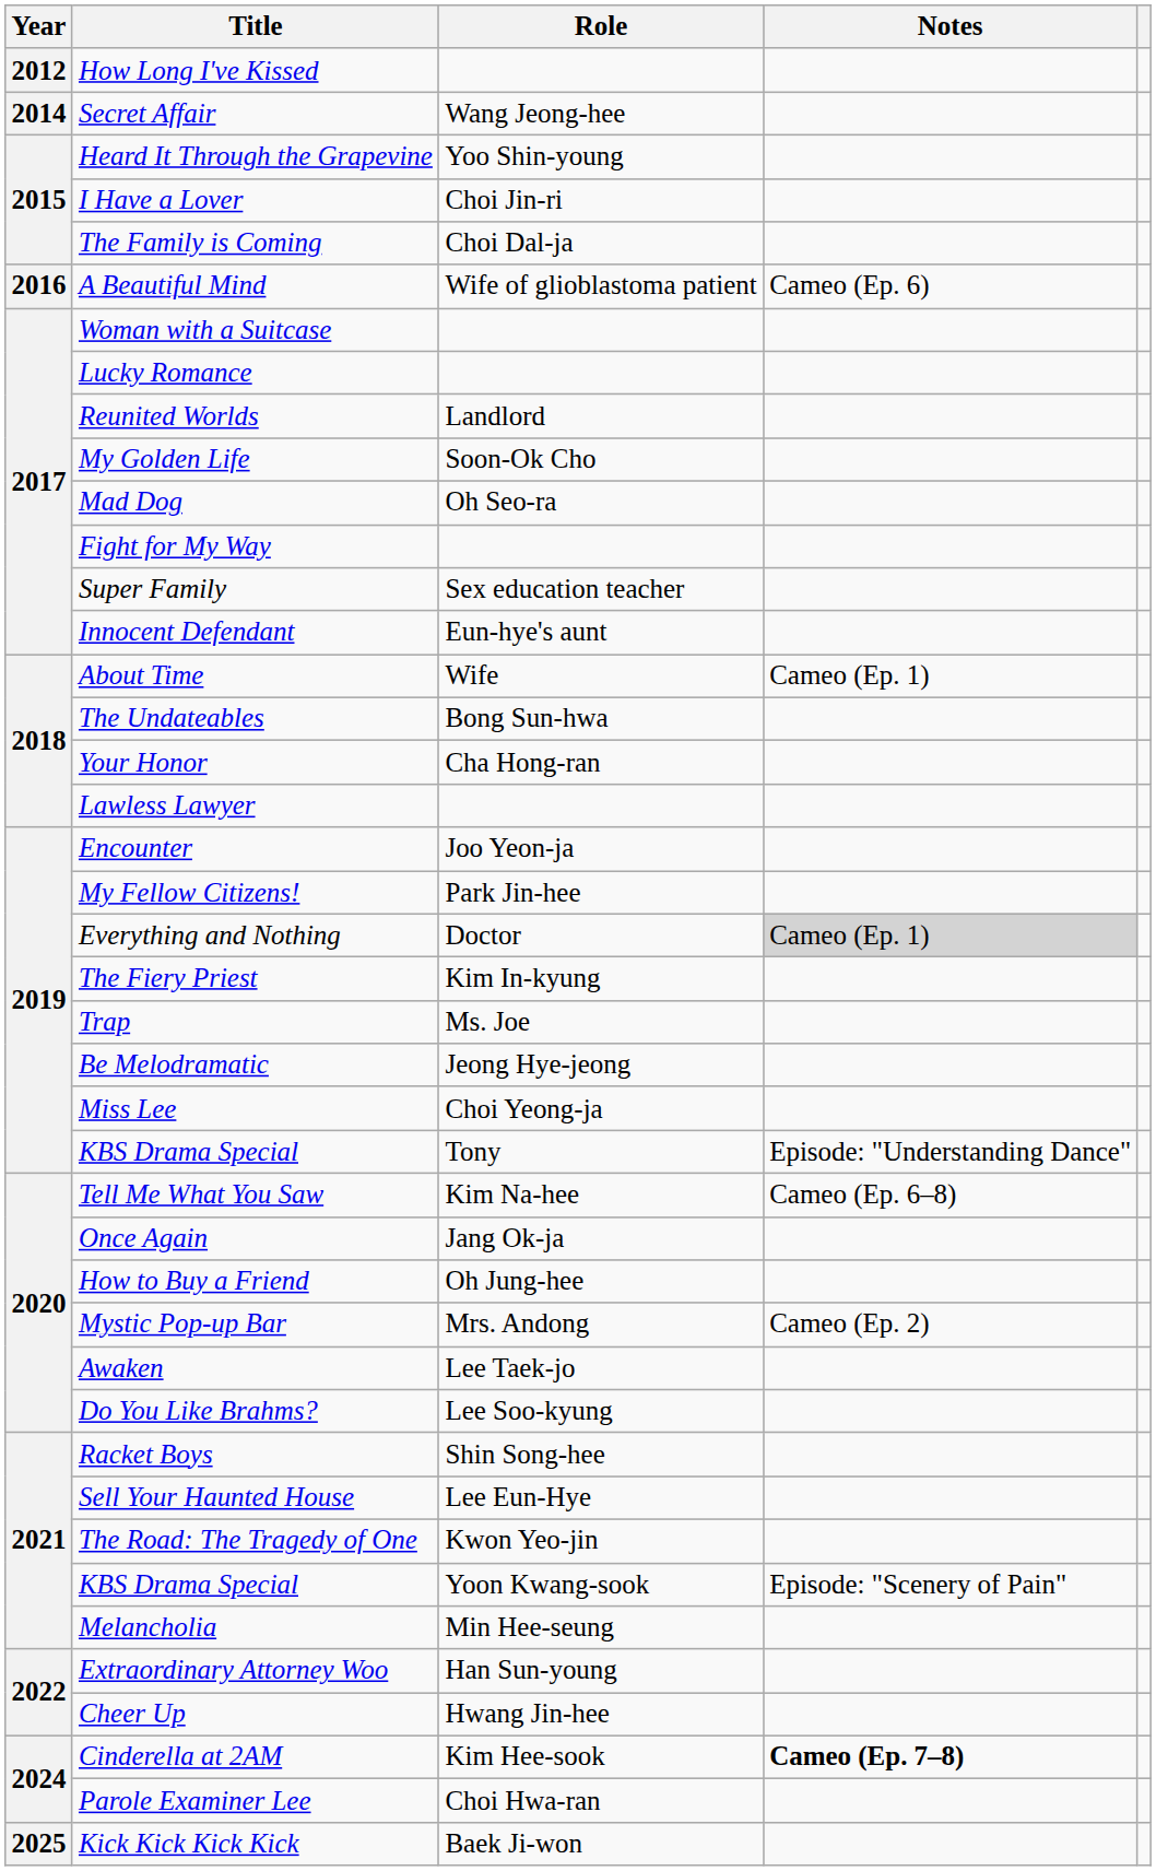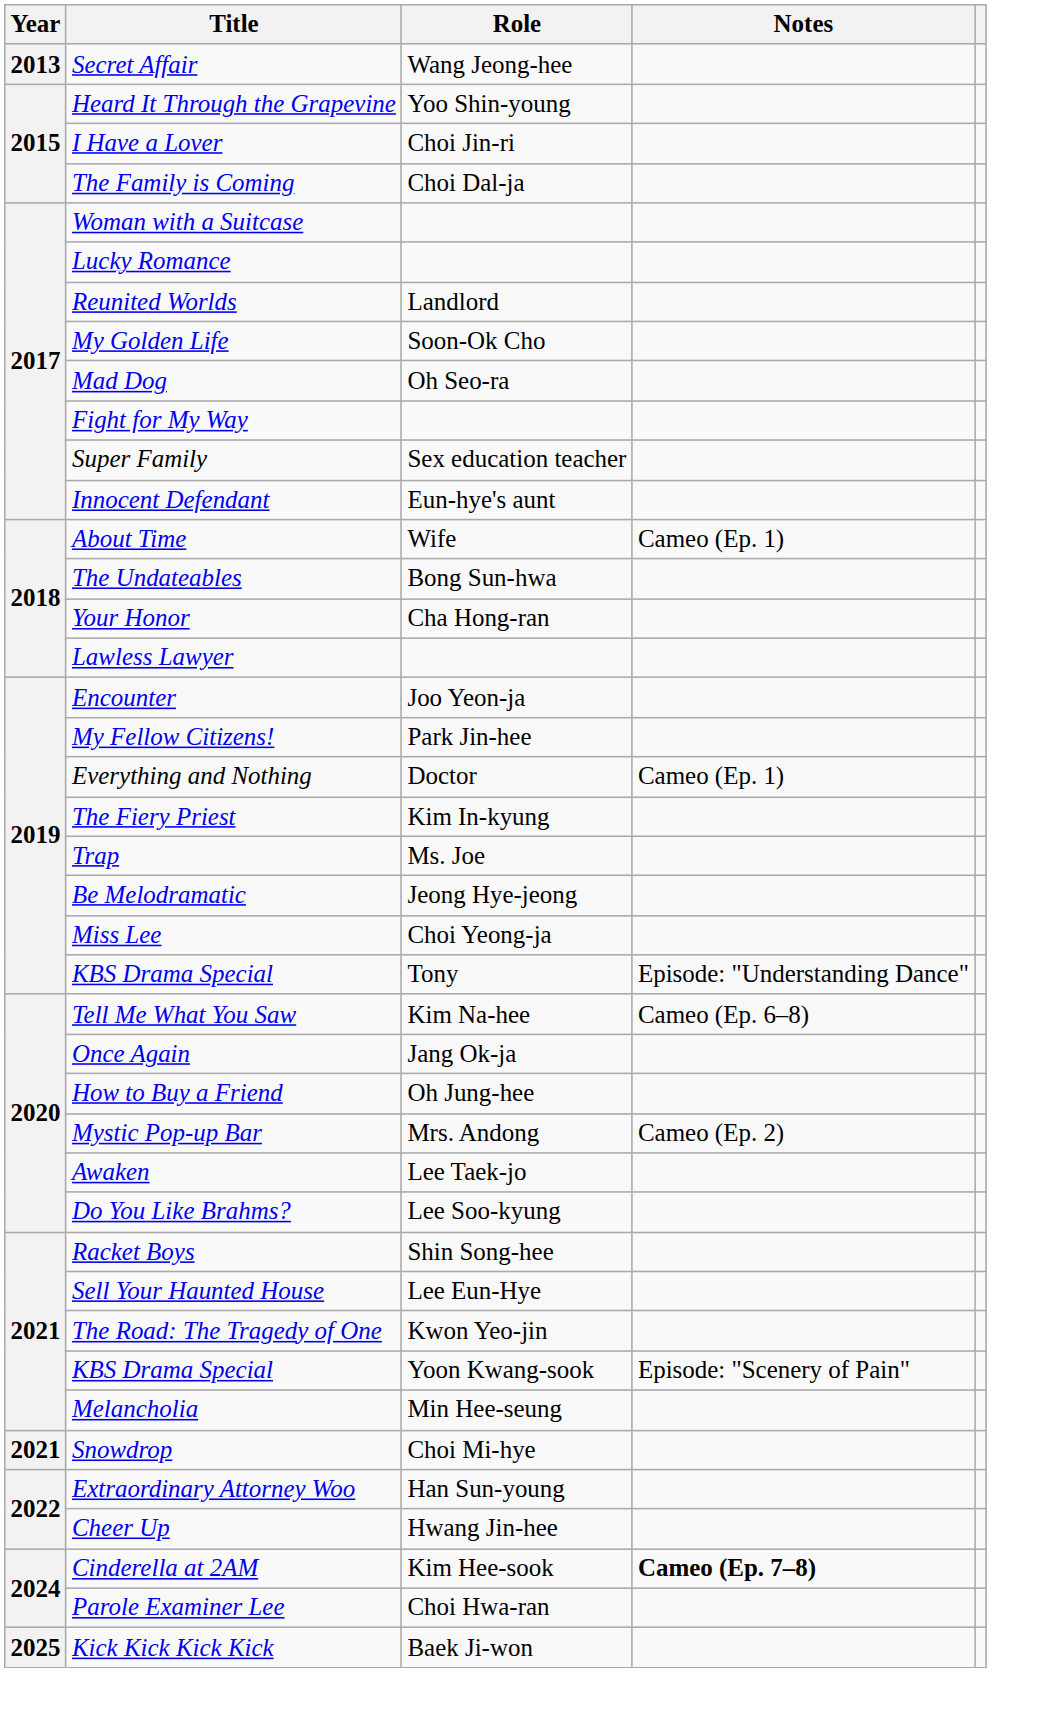 <table class="wikitable plainrowheaders sortable">
 <tr>
 <th scope="col">Year</th>
 <th scope="col">Title</th>
 <th scope="col">Role</th>
 <th scope="col" class="unsortable">Notes</th>
 <th scope="col" class="unsortable"></th>
 </tr>
 <tr>
-<th scope="row">2012</th>
-<td><em><a href='#'>How Long I've Kissed</a></em></td>
-<td></td>
-<td></td>
-<td style="text-align:center"></td>
-</tr>
-<tr>
-<th scope="row">2014</th>
+<th scope="row">2013</th>
 <td><em><a href='#'>Secret Affair</a></em></td>
 <td>Wang Jeong-hee</td>
 <td></td>
 <td style="text-align:center"></td>
 </tr>
 <tr>
 <th scope="row" rowspan="3">2015</th>
 <td><em><a href='#'>Heard It Through the Grapevine</a></em></td>
 <td>Yoo Shin-young</td>
 <td></td>
 <td style="text-align:center"></td>
 </tr>
 <tr>
 <td><em><a href='#'>I Have a Lover</a></em></td>
 <td>Choi Jin-ri</td>
 <td></td>
 <td style="text-align:center"></td>
 </tr>
 <tr>
 <td><em><a href='#'>The Family is Coming</a></em></td>
 <td>Choi Dal-ja</td>
 <td></td>
-<td style="text-align:center"></td>
-</tr>
-<tr>
-<th scope="row">2016</th>
-<td><em><a href='#'>A Beautiful Mind</a></em></td>
-<td>Wife of glioblastoma patient</td>
-<td>Cameo (Ep. 6)</td>
 <td style="text-align:center"></td>
 </tr>
 <tr>
 <th scope="row" rowspan="8">2017</th>
 <td><em><a href='#'>Woman with a Suitcase</a></em></td>
 <td></td>
 <td></td>
 <td style="text-align:center"></td>
 </tr>
 <tr>
 <td><em><a href='#'>Lucky Romance</a></em></td>
 <td></td>
 <td></td>
 <td style="text-align:center"></td>
 </tr>
 <tr>
 <td><em><a href='#'>Reunited Worlds</a></em></td>
 <td>Landlord</td>
 <td></td>
 <td style="text-align:center"></td>
 </tr>
 <tr>
 <td><em><a href='#'>My Golden Life</a></em></td>
 <td>Soon-Ok Cho</td>
 <td></td>
 <td style="text-align:center"></td>
 </tr>
 <tr>
 <td><em><a href='#'>Mad Dog</a></em></td>
 <td>Oh Seo-ra</td>
 <td></td>
 <td style="text-align:center"></td>
 </tr>
 <tr>
 <td><em><a href='#'>Fight for My Way</a></em></td>
 <td></td>
 <td></td>
 <td style="text-align:center"></td>
 </tr>
 <tr>
 <td><em>Super Family</em></td>
 <td>Sex education teacher</td>
 <td></td>
 <td style="text-align:center"></td>
 </tr>
 <tr>
 <td><em><a href='#'>Innocent Defendant</a></em></td>
 <td>Eun-hye's aunt</td>
 <td></td>
 <td style="text-align:center"></td>
 </tr>
 <tr>
 <th scope="row" rowspan="4">2018</th>
 <td><em><a href='#'>About Time</a></em></td>
 <td>Wife</td>
 <td>Cameo (Ep. 1)</td>
 <td style="text-align:center"></td>
 </tr>
 <tr>
 <td><em><a href='#'>The Undateables</a></em></td>
 <td>Bong Sun-hwa</td>
 <td></td>
 <td style="text-align:center"></td>
 </tr>
 <tr>
 <td><em><a href='#'>Your Honor</a></em></td>
 <td>Cha Hong-ran</td>
 <td></td>
 <td style="text-align:center"></td>
 </tr>
 <tr>
 <td><em><a href='#'>Lawless Lawyer</a></em></td>
 <td></td>
 <td></td>
 <td style="text-align:center"></td>
 </tr>
 <tr>
 <th scope="row" rowspan="8">2019</th>
 <td><em><a href='#'>Encounter</a></em></td>
 <td>Joo Yeon-ja</td>
 <td></td>
 <td style="text-align:center"></td>
 </tr>
 <tr>
 <td><em><a href='#'>My Fellow Citizens!</a></em></td>
 <td>Park Jin-hee</td>
 <td></td>
 <td style="text-align:center"></td>
 </tr>
 <tr>
 <td><em>Everything and Nothing</em></td>
 <td>Doctor</td>
-<td style="background: lightgrey;">Cameo (Ep. 1)</td>
+<td>Cameo (Ep. 1)</td>
 <td style="text-align:center"></td>
 </tr>
 <tr>
 <td><em><a href='#'>The Fiery Priest</a></em></td>
 <td>Kim In-kyung</td>
 <td></td>
 <td style="text-align:center"></td>
 </tr>
 <tr>
 <td><em><a href='#'>Trap</a></em></td>
 <td>Ms. Joe</td>
 <td></td>
 <td style="text-align:center"></td>
 </tr>
 <tr>
 <td><em><a href='#'>Be Melodramatic</a></em></td>
 <td>Jeong Hye-jeong</td>
 <td></td>
 <td style="text-align:center"></td>
 </tr>
 <tr>
 <td><em><a href='#'>Miss Lee</a></em></td>
 <td>Choi Yeong-ja</td>
 <td></td>
 <td style="text-align:center"></td>
 </tr>
 <tr>
 <td><em><a href='#'>KBS Drama Special</a></em></td>
 <td>Tony</td>
 <td>Episode: "Understanding Dance"</td>
 <td style="text-align:center"></td>
 </tr>
 <tr>
 <th scope="row" rowspan="6">2020</th>
 <td><em><a href='#'>Tell Me What You Saw</a></em></td>
 <td>Kim Na-hee</td>
 <td>Cameo (Ep. 6–8)</td>
 <td style="text-align:center"></td>
 </tr>
 <tr>
 <td><em><a href='#'>Once Again</a></em></td>
 <td>Jang Ok-ja</td>
 <td></td>
 <td style="text-align:center"></td>
 </tr>
 <tr>
 <td><em><a href='#'>How to Buy a Friend</a></em></td>
 <td>Oh Jung-hee</td>
 <td></td>
 <td style="text-align:center"></td>
 </tr>
 <tr>
 <td><em><a href='#'>Mystic Pop-up Bar</a></em></td>
 <td>Mrs. Andong</td>
 <td>Cameo (Ep. 2)</td>
 <td></td>
 </tr>
 <tr>
 <td><em><a href='#'>Awaken</a></em></td>
 <td>Lee Taek-jo</td>
 <td></td>
 </tr>
 <tr>
 <td><em><a href='#'>Do You Like Brahms?</a></em></td>
 <td>Lee Soo-kyung</td>
 <td></td>
 <td style="text-align:center"></td>
 </tr>
 <tr>
 <th scope="row" rowspan="5">2021</th>
 <td><em><a href='#'>Racket Boys</a></em></td>
 <td>Shin Song-hee</td>
 <td></td>
 <td style="text-align:center"></td>
 </tr>
 <tr>
 <td><em><a href='#'>Sell Your Haunted House</a></em></td>
 <td>Lee Eun-Hye</td>
 <td></td>
 <td style="text-align:center"></td>
 </tr>
 <tr>
 <td><em><a href='#'>The Road: The Tragedy of One</a></em></td>
 <td>Kwon Yeo-jin</td>
 <td></td>
 <td style="text-align:center"></td>
 </tr>
 <tr>
 <td><em><a href='#'>KBS Drama Special</a></em></td>
 <td>Yoon Kwang-sook</td>
 <td>Episode: "Scenery of Pain"</td>
 <td style="text-align:center"></td>
 </tr>
 <tr>
 <td><em><a href='#'>Melancholia</a></em></td>
 <td>Min Hee-seung</td>
 <td></td>
 <td style="text-align:center"></td>
 </tr>
 <tr>
+<th scope="row">2021</th>
+<td><em><a href='#'>Snowdrop</a></em></td>
+<td>Choi Mi-hye</td>
+<td></td>
+<td style="text-align:center"></td>
+</tr>
+<tr>
 <th scope="row" rowspan="2">2022</th>
 <td><em><a href='#'>Extraordinary Attorney Woo</a></em></td>
 <td>Han Sun-young</td>
 <td></td>
 <td style="text-align:center"></td>
 </tr>
 <tr>
 <td><em><a href='#'>Cheer Up</a></em></td>
 <td>Hwang Jin-hee</td>
 <td></td>
 <td style="text-align:center"></td>
 </tr>
 <tr>
 <th scope="row" rowspan="2">2024</th>
 <td><em><a href='#'>Cinderella at 2AM</a></em></td>
 <td>Kim Hee-sook</td>
 <td><strong>Cameo (Ep. 7–8)</strong></td>
 <td style="text-align:center"></td>
 </tr>
 <tr>
 <td><em><a href='#'>Parole Examiner Lee</a></em></td>
 <td>Choi Hwa-ran</td>
 <td></td>
 <td style="text-align:center"></td>
 </tr>
 <tr>
 <th scope="row">2025</th>
 <td><em><a href='#'>Kick Kick Kick Kick</a></em></td>
 <td>Baek Ji-won</td>
 <td></td>
 <td style="text-align:center"></td>
 </tr>
 </table>
